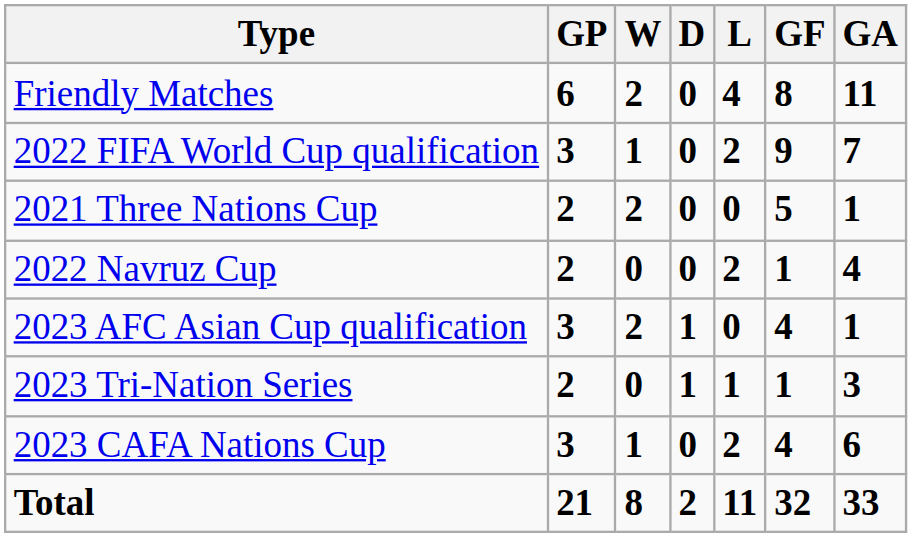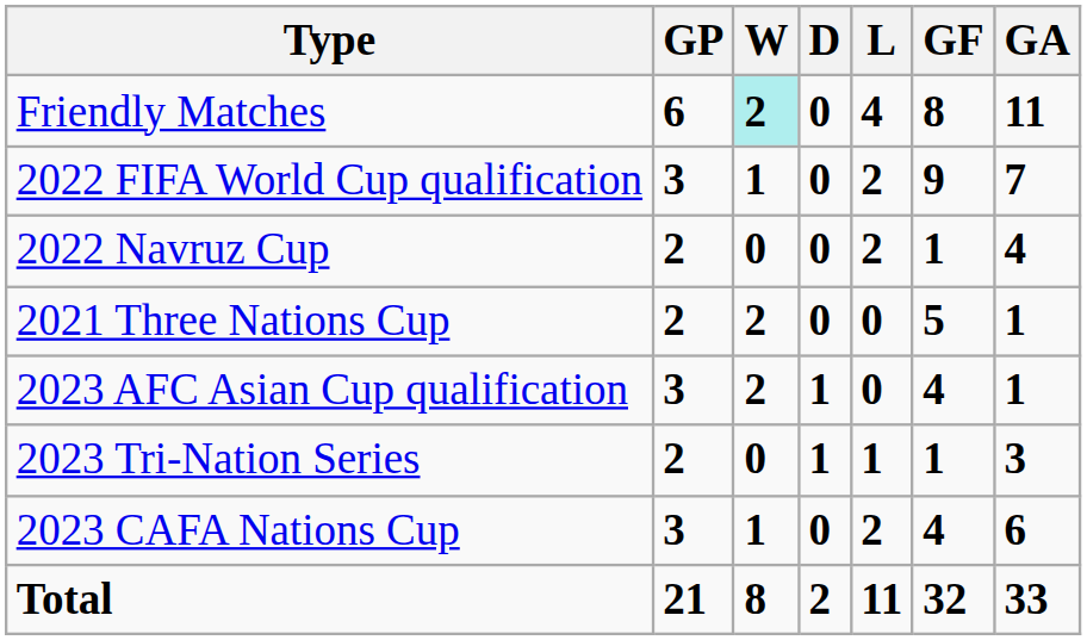 <table class="wikitable">
 <tr>
 <th>Type</th>
 <th>GP</th>
 <th>W</th>
 <th>D</th>
 <th>L</th>
 <th>GF</th>
 <th>GA</th>
 </tr>
 <tr>
 <td align=left><a href='#'>Friendly Matches</a></td>
 <td><strong>6</strong></td>
-<td><strong>2</strong></td>
+<td style="background: paleturquoise;"><strong>2</strong></td>
 <td><strong>0</strong></td>
 <td><strong>4</strong></td>
 <td><strong>8</strong></td>
 <td><strong>11</strong></td>
 </tr>
 <tr>
 <td align=left><a href='#'>2022 FIFA World Cup qualification</a></td>
 <td><strong>3</strong></td>
 <td><strong>1</strong></td>
 <td><strong>0</strong></td>
 <td><strong>2</strong></td>
 <td><strong>9</strong></td>
 <td><strong>7</strong></td>
 </tr>
 <tr>
+<td align=left><a href='#'>2022 Navruz Cup</a></td>
+<td><strong>2</strong></td>
+<td><strong>0</strong></td>
+<td><strong>0</strong></td>
+<td><strong>2</strong></td>
+<td><strong>1</strong></td>
+<td><strong>4</strong></td>
+</tr>
+<tr>
 <td align=left><a href='#'>2021 Three Nations Cup</a></td>
 <td><strong>2</strong></td>
 <td><strong>2</strong></td>
 <td><strong>0</strong></td>
 <td><strong>0</strong></td>
 <td><strong>5</strong></td>
 <td><strong>1</strong></td>
-</tr>
-<tr>
-<td align=left><a href='#'>2022 Navruz Cup</a></td>
-<td><strong>2</strong></td>
-<td><strong>0</strong></td>
-<td><strong>0</strong></td>
-<td><strong>2</strong></td>
-<td><strong>1</strong></td>
-<td><strong>4</strong></td>
 </tr>
 <tr>
 <td align=left><a href='#'>2023 AFC Asian Cup qualification</a></td>
 <td><strong>3</strong></td>
 <td><strong>2</strong></td>
 <td><strong>1</strong></td>
 <td><strong>0</strong></td>
 <td><strong>4</strong></td>
 <td><strong>1</strong></td>
 </tr>
 <tr>
 <td align=left><a href='#'>2023 Tri-Nation Series</a></td>
 <td><strong>2</strong></td>
 <td><strong>0</strong></td>
 <td><strong>1</strong></td>
 <td><strong>1</strong></td>
 <td><strong>1</strong></td>
 <td><strong>3</strong></td>
 </tr>
 <tr>
 <td align=left><a href='#'>2023 CAFA Nations Cup</a></td>
 <td><strong>3</strong></td>
 <td><strong>1</strong></td>
 <td><strong>0</strong></td>
 <td><strong>2</strong></td>
 <td><strong>4</strong></td>
 <td><strong>6</strong></td>
 </tr>
 <tr>
 <td><strong>Total</strong></td>
 <td><strong>21</strong></td>
 <td><strong>8</strong></td>
 <td><strong>2</strong></td>
 <td><strong>11</strong></td>
 <td><strong>32</strong></td>
 <td><strong>33</strong></td>
 </tr>
 </table>
